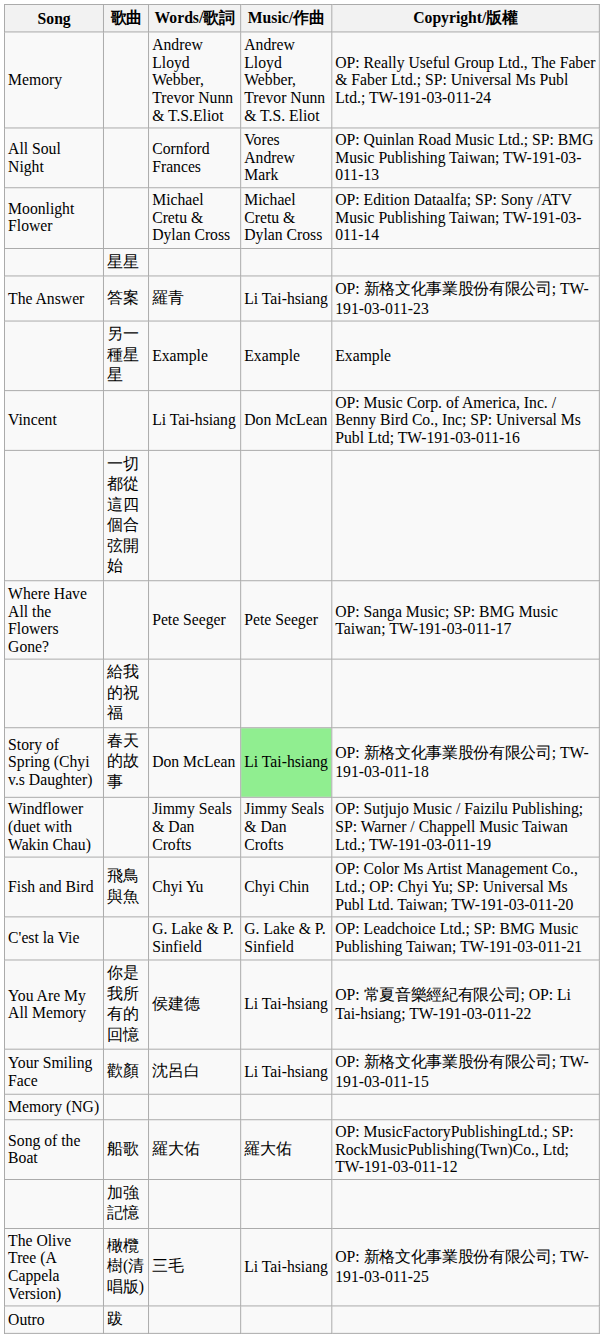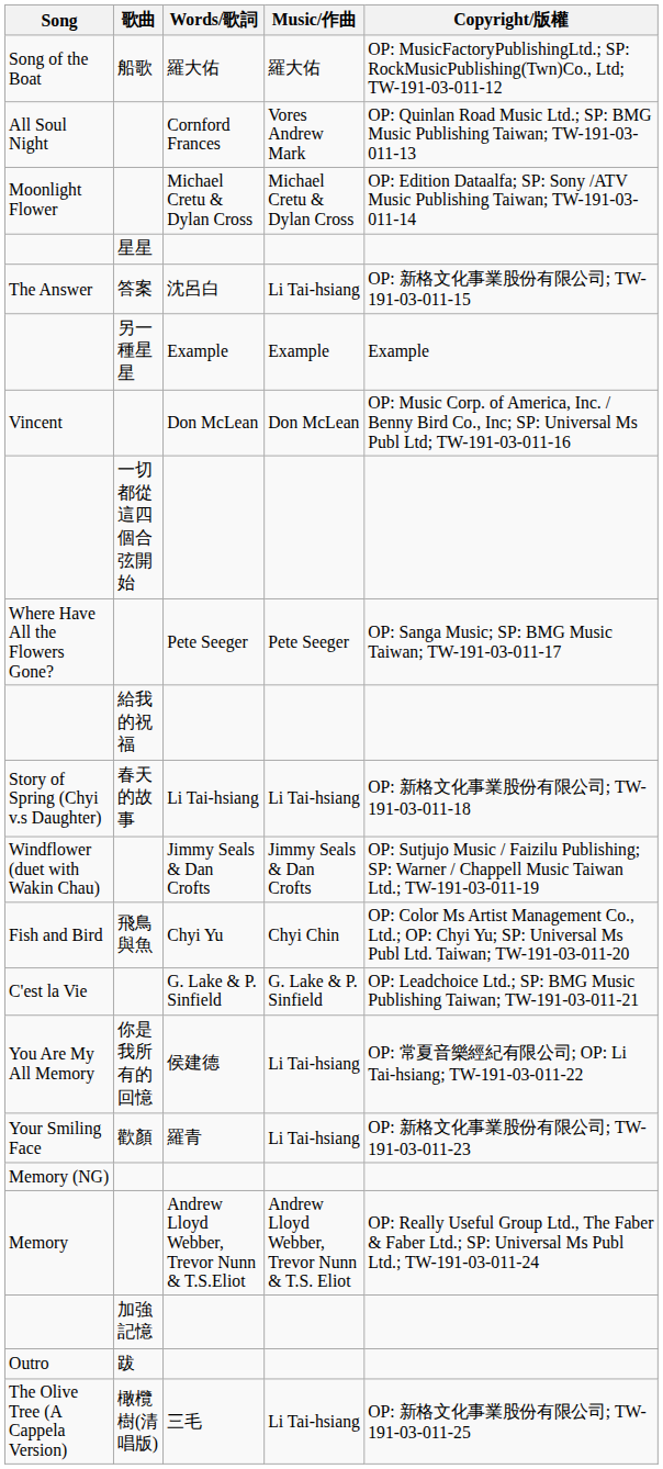 <table class="wikitable">
 <tr>
 <th>Song</th>
 <th>歌曲</th>
 <th>Words/歌詞</th>
 <th>Music/作曲</th>
 <th>Copyright/版權</th>
 </tr>
 <tr>
-<td>Memory</td>
-<td></td>
-<td>Andrew Lloyd Webber, Trevor Nunn & T.S.Eliot</td>
-<td>Andrew Lloyd Webber, Trevor Nunn & T.S. Eliot</td>
-<td>OP: Really Useful Group Ltd., The Faber & Faber Ltd.; SP: Universal Ms Publ Ltd.; TW-191-03-011-24</td>
+<td>Song of the Boat</td>
+<td>船歌</td>
+<td>羅大佑</td>
+<td>羅大佑</td>
+<td>OP: MusicFactoryPublishingLtd.; SP: RockMusicPublishing(Twn)Co., Ltd; TW-191-03-011-12</td>
 </tr>
 <tr>
 <td>All Soul Night</td>
 <td></td>
 <td>Cornford Frances</td>
 <td>Vores Andrew Mark</td>
 <td>OP: Quinlan Road Music Ltd.; SP: BMG Music Publishing Taiwan; TW-191-03-011-13</td>
 </tr>
 <tr>
 <td>Moonlight Flower</td>
 <td></td>
 <td>Michael Cretu & Dylan Cross</td>
 <td>Michael Cretu & Dylan Cross</td>
 <td>OP: Edition Dataalfa; SP: Sony /ATV Music Publishing Taiwan; TW-191-03-011-14</td>
 </tr>
 <tr>
 <td></td>
 <td>星星</td>
 <td></td>
 <td></td>
 <td></td>
 </tr>
 <tr>
 <td>The Answer</td>
 <td>答案</td>
-<td>羅青</td>
+<td>沈呂白</td>
 <td>Li Tai-hsiang</td>
-<td>OP: 新格文化事業股份有限公司; TW-191-03-011-23</td>
+<td>OP: 新格文化事業股份有限公司; TW-191-03-011-15</td>
 </tr>
 <tr>
 <td></td>
 <td>另一種星星</td>
 <td>Example</td>
 <td>Example</td>
 <td>Example</td>
 </tr>
 <tr>
 <td>Vincent</td>
 <td></td>
-<td>Li Tai-hsiang</td>
+<td>Don McLean</td>
 <td>Don McLean</td>
 <td>OP: Music Corp. of America, Inc. / Benny Bird Co., Inc; SP: Universal Ms Publ Ltd; TW-191-03-011-16</td>
 </tr>
 <tr>
 <td></td>
 <td>一切都從這四個合弦開始</td>
 <td></td>
 <td></td>
 <td></td>
 </tr>
 <tr>
 <td>Where Have All the Flowers Gone?</td>
 <td></td>
 <td>Pete Seeger</td>
 <td>Pete Seeger</td>
 <td>OP: Sanga Music; SP: BMG Music Taiwan; TW-191-03-011-17</td>
 </tr>
 <tr>
 <td></td>
 <td>給我的祝福</td>
 <td></td>
 <td></td>
 <td></td>
 </tr>
 <tr>
 <td>Story of Spring (Chyi v.s Daughter)</td>
 <td>春天的故事</td>
-<td>Don McLean</td>
-<td style="background: lightgreen;">Li Tai-hsiang</td>
+<td>Li Tai-hsiang</td>
+<td>Li Tai-hsiang</td>
 <td>OP: 新格文化事業股份有限公司; TW-191-03-011-18</td>
 </tr>
 <tr>
 <td>Windflower (duet with Wakin Chau)</td>
 <td></td>
 <td>Jimmy Seals & Dan Crofts</td>
 <td>Jimmy Seals & Dan Crofts</td>
 <td>OP: Sutjujo Music / Faizilu Publishing; SP: Warner / Chappell Music Taiwan Ltd.; TW-191-03-011-19</td>
 </tr>
 <tr>
 <td>Fish and Bird</td>
 <td>飛鳥與魚</td>
 <td>Chyi Yu</td>
 <td>Chyi Chin</td>
 <td>OP: Color Ms Artist Management Co., Ltd.; OP: Chyi Yu; SP: Universal Ms Publ Ltd. Taiwan; TW-191-03-011-20</td>
 </tr>
 <tr>
 <td>C'est la Vie</td>
 <td></td>
 <td>G. Lake & P. Sinfield</td>
 <td>G. Lake & P. Sinfield</td>
 <td>OP: Leadchoice Ltd.; SP: BMG Music Publishing Taiwan; TW-191-03-011-21</td>
 </tr>
 <tr>
 <td>You Are My All Memory</td>
 <td>你是我所有的回憶</td>
 <td>侯建德</td>
 <td>Li Tai-hsiang</td>
 <td>OP: 常夏音樂經紀有限公司; OP: Li Tai-hsiang; TW-191-03-011-22</td>
 </tr>
 <tr>
 <td>Your Smiling Face</td>
 <td>歡顏</td>
-<td>沈呂白</td>
+<td>羅青</td>
 <td>Li Tai-hsiang</td>
-<td>OP: 新格文化事業股份有限公司; TW-191-03-011-15</td>
+<td>OP: 新格文化事業股份有限公司; TW-191-03-011-23</td>
 </tr>
 <tr>
 <td>Memory (NG)</td>
 <td></td>
 <td></td>
 <td></td>
 <td></td>
 </tr>
 <tr>
-<td>Song of the Boat</td>
-<td>船歌</td>
-<td>羅大佑</td>
-<td>羅大佑</td>
-<td>OP: MusicFactoryPublishingLtd.; SP: RockMusicPublishing(Twn)Co., Ltd; TW-191-03-011-12</td>
+<td>Memory</td>
+<td></td>
+<td>Andrew Lloyd Webber, Trevor Nunn & T.S.Eliot</td>
+<td>Andrew Lloyd Webber, Trevor Nunn & T.S. Eliot</td>
+<td>OP: Really Useful Group Ltd., The Faber & Faber Ltd.; SP: Universal Ms Publ Ltd.; TW-191-03-011-24</td>
 </tr>
 <tr>
 <td></td>
 <td>加強記憶</td>
+<td></td>
+<td></td>
+<td></td>
+</tr>
+<tr>
+<td>Outro</td>
+<td>跋</td>
 <td></td>
 <td></td>
 <td></td>
 </tr>
 <tr>
 <td>The Olive Tree (A Cappela Version)</td>
 <td>橄欖樹(清唱版)</td>
 <td>三毛</td>
 <td>Li Tai-hsiang</td>
 <td>OP: 新格文化事業股份有限公司; TW-191-03-011-25</td>
 </tr>
-<tr>
-<td>Outro</td>
-<td>跋</td>
-<td></td>
-<td></td>
-<td></td>
-</tr>
 </table>
